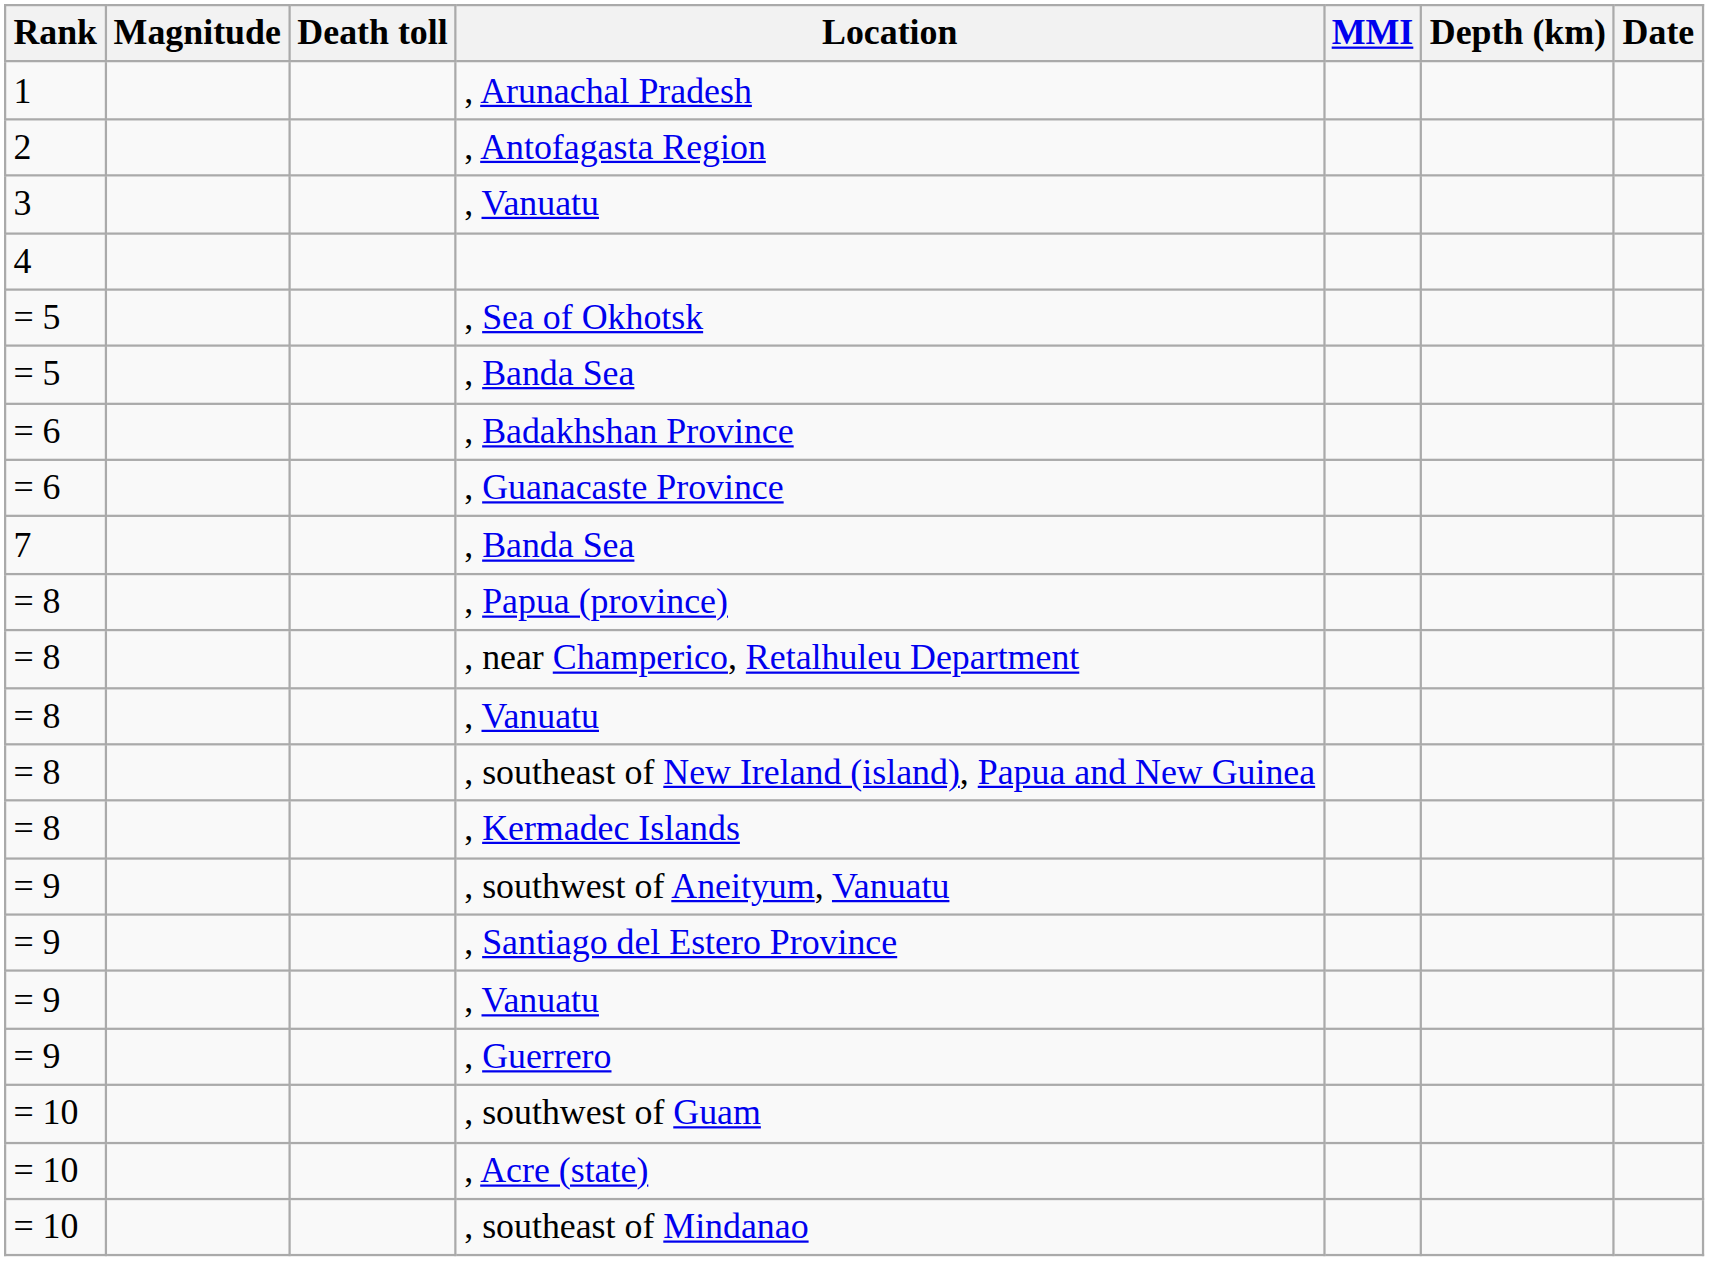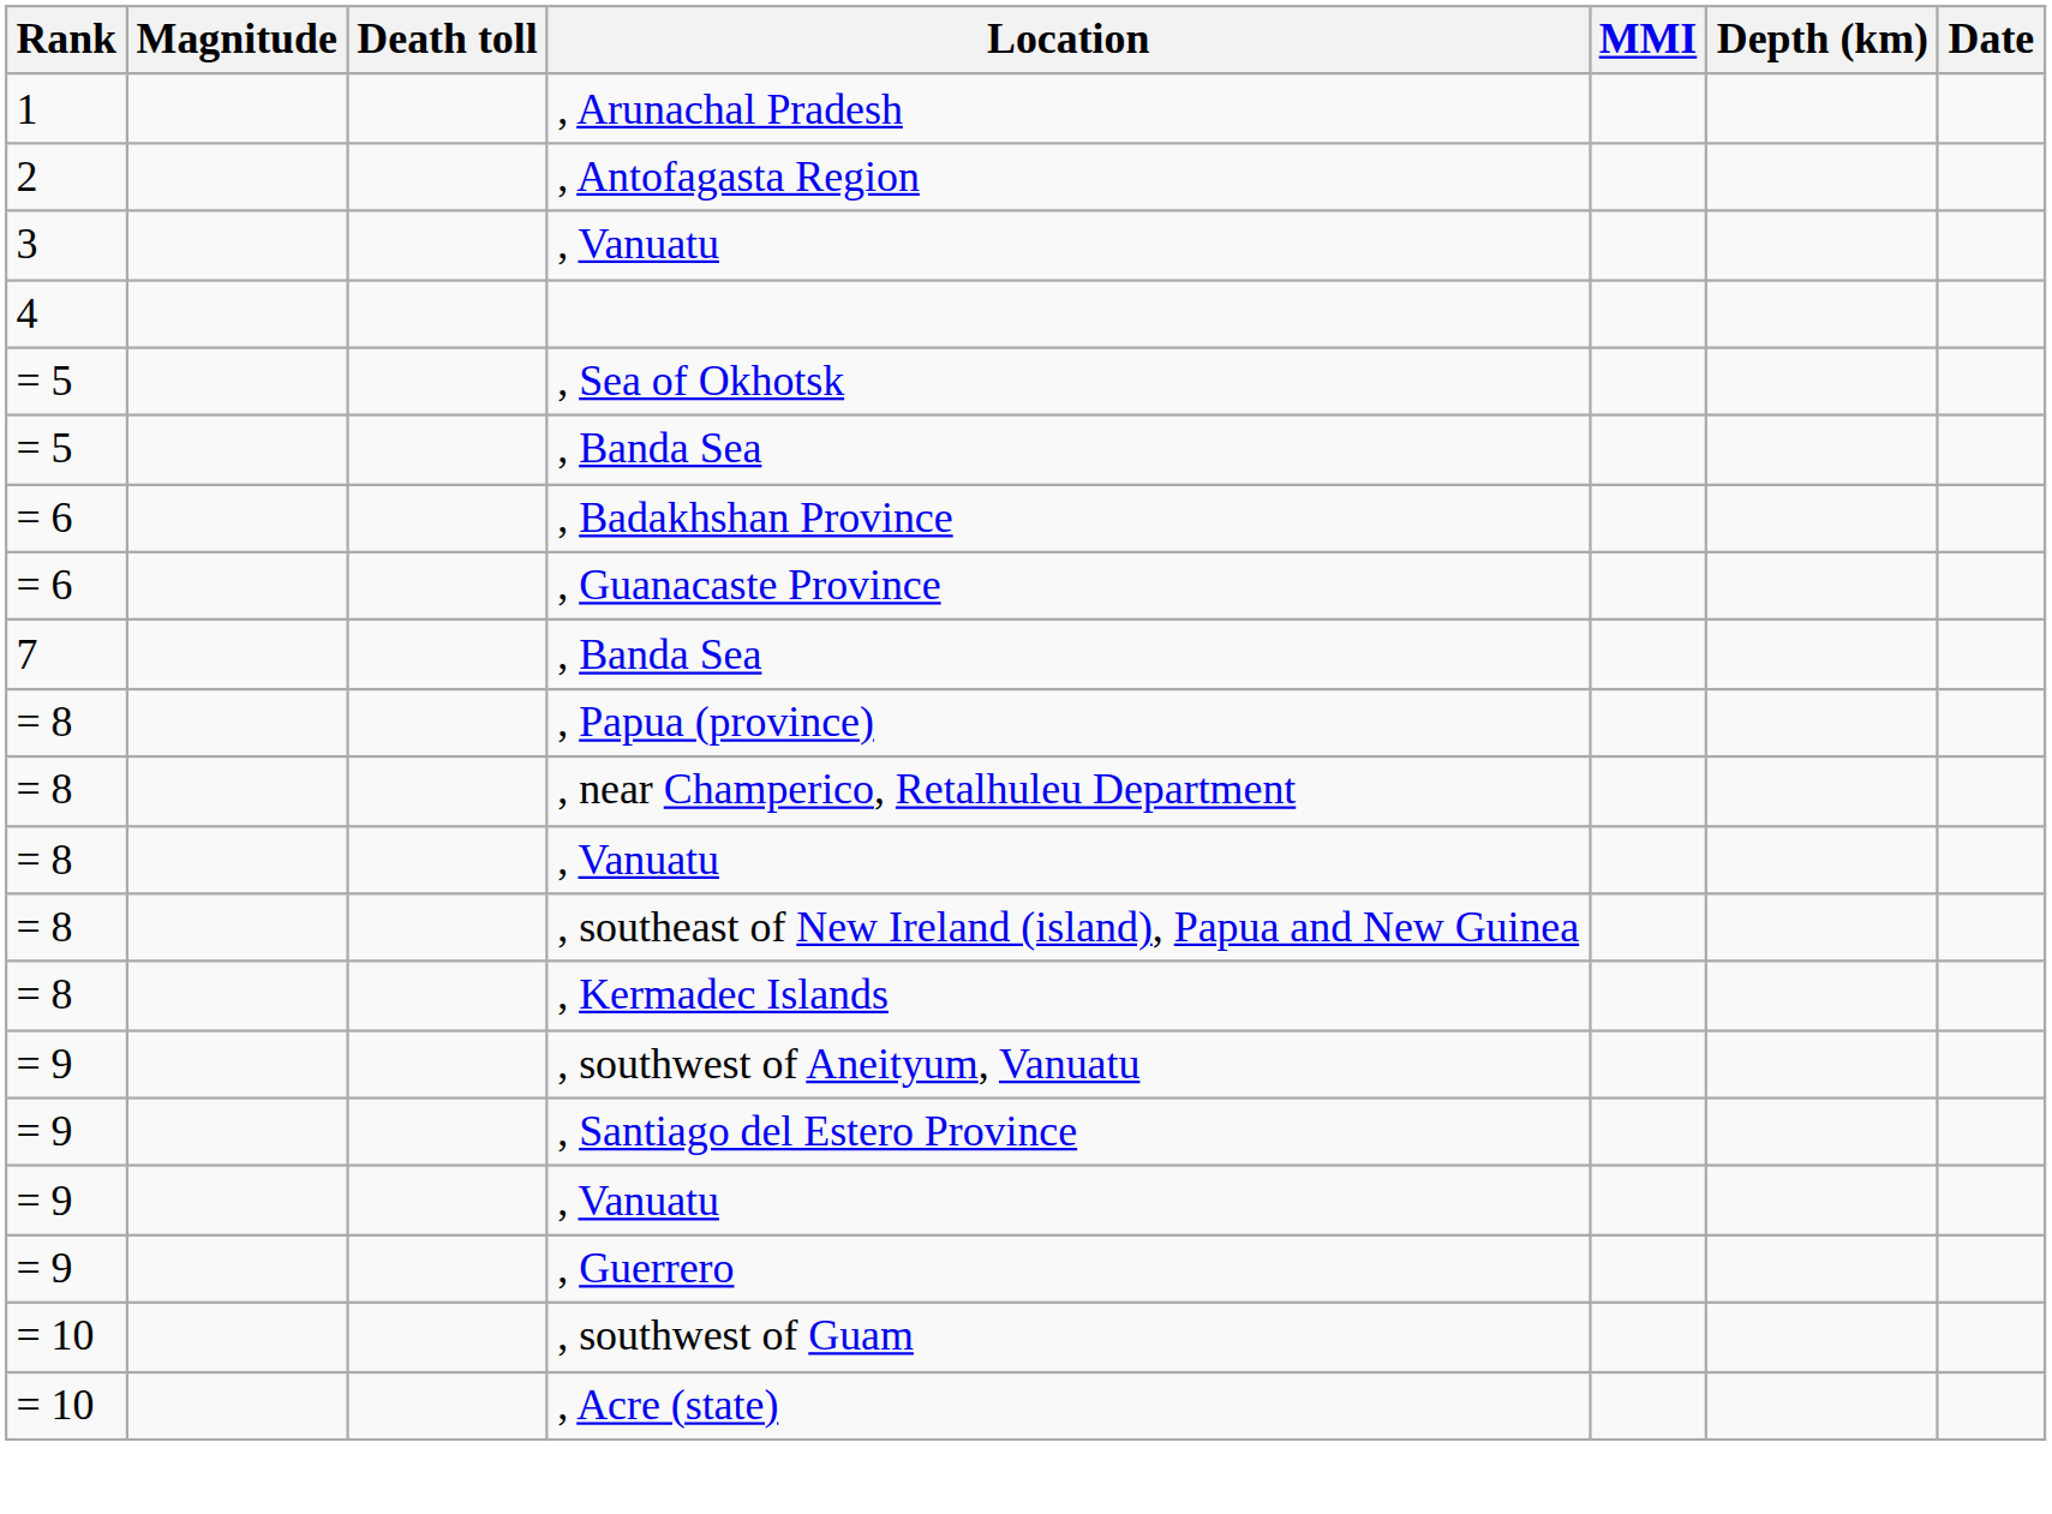 <table class="sortable wikitable" style="font-size:100%;">
 <tr>
 <th>Rank</th>
 <th>Magnitude</th>
 <th>Death toll</th>
 <th>Location</th>
 <th><a href='#'>MMI</a></th>
 <th>Depth (km)</th>
 <th>Date</th>
 </tr>
 <tr>
 <td>1</td>
 <td></td>
 <td></td>
 <td>, <a href='#'>Arunachal Pradesh</a></td>
 <td></td>
 <td></td>
 <td></td>
 </tr>
 <tr>
 <td>2</td>
 <td></td>
 <td></td>
 <td>, <a href='#'>Antofagasta Region</a></td>
 <td></td>
 <td></td>
 <td></td>
 </tr>
 <tr>
 <td>3</td>
 <td></td>
 <td></td>
 <td>, <a href='#'>Vanuatu</a></td>
 <td></td>
 <td></td>
 <td></td>
 </tr>
 <tr>
 <td>4</td>
 <td></td>
 <td></td>
 <td></td>
 <td></td>
 <td></td>
 <td></td>
 </tr>
 <tr>
 <td>= 5</td>
 <td></td>
 <td></td>
 <td>, <a href='#'>Sea of Okhotsk</a></td>
 <td></td>
 <td></td>
 <td></td>
 </tr>
 <tr>
 <td>= 5</td>
 <td></td>
 <td></td>
 <td>, <a href='#'>Banda Sea</a></td>
 <td></td>
 <td></td>
 <td></td>
 </tr>
 <tr>
 <td>= 6</td>
 <td></td>
 <td></td>
 <td>, <a href='#'>Badakhshan Province</a></td>
 <td></td>
 <td></td>
 <td></td>
 </tr>
 <tr>
 <td>= 6</td>
 <td></td>
 <td></td>
 <td>, <a href='#'>Guanacaste Province</a></td>
 <td></td>
 <td></td>
 <td></td>
 </tr>
 <tr>
 <td>7</td>
 <td></td>
 <td></td>
 <td>, <a href='#'>Banda Sea</a></td>
 <td></td>
 <td></td>
 <td></td>
 </tr>
 <tr>
 <td>= 8</td>
 <td></td>
 <td></td>
 <td>, <a href='#'>Papua (province)</a></td>
 <td></td>
 <td></td>
 <td></td>
 </tr>
 <tr>
 <td>= 8</td>
 <td></td>
 <td></td>
 <td>, near <a href='#'>Champerico</a>, <a href='#'>Retalhuleu Department</a></td>
 <td></td>
 <td></td>
 <td></td>
 </tr>
 <tr>
 <td>= 8</td>
 <td></td>
 <td></td>
 <td>, <a href='#'>Vanuatu</a></td>
 <td></td>
 <td></td>
 <td></td>
 </tr>
 <tr>
 <td>= 8</td>
 <td></td>
 <td></td>
 <td>, southeast of <a href='#'>New Ireland (island)</a>, <a href='#'>Papua and New Guinea</a></td>
 <td></td>
 <td></td>
 <td></td>
 </tr>
 <tr>
 <td>= 8</td>
 <td></td>
 <td></td>
 <td>, <a href='#'>Kermadec Islands</a></td>
 <td></td>
 <td></td>
 <td></td>
 </tr>
 <tr>
 <td>= 9</td>
 <td></td>
 <td></td>
 <td>, southwest of <a href='#'>Aneityum</a>, <a href='#'>Vanuatu</a></td>
 <td></td>
 <td></td>
 <td></td>
 </tr>
 <tr>
 <td>= 9</td>
 <td></td>
 <td></td>
 <td>, <a href='#'>Santiago del Estero Province</a></td>
 <td></td>
 <td></td>
 <td></td>
 </tr>
 <tr>
 <td>= 9</td>
 <td></td>
 <td></td>
 <td>, <a href='#'>Vanuatu</a></td>
 <td></td>
 <td></td>
 <td></td>
 </tr>
 <tr>
 <td>= 9</td>
 <td></td>
 <td></td>
 <td>, <a href='#'>Guerrero</a></td>
 <td></td>
 <td></td>
 <td></td>
 </tr>
 <tr>
 <td>= 10</td>
 <td></td>
 <td></td>
 <td>, southwest of <a href='#'>Guam</a></td>
 <td></td>
 <td></td>
 <td></td>
 </tr>
 <tr>
 <td>= 10</td>
 <td></td>
 <td></td>
 <td>, <a href='#'>Acre (state)</a></td>
 <td></td>
 <td></td>
 <td></td>
 </tr>
-<tr>
-<td>= 10</td>
-<td></td>
-<td></td>
-<td>, southeast of <a href='#'>Mindanao</a></td>
-<td></td>
-<td></td>
-<td></td>
-</tr>
 </table>
